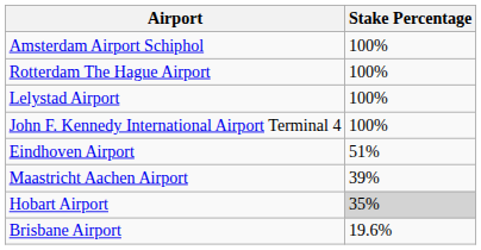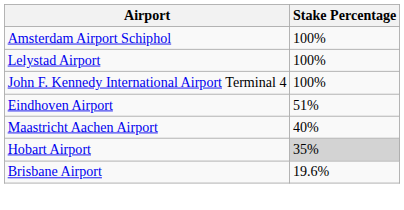 <table class="wikitable">
 <tr>
 <th>Airport</th>
 <th>Stake Percentage</th>
 </tr>
 <tr>
 <td><a href='#'>Amsterdam Airport Schiphol</a></td>
-<td>100%</td>
-</tr>
-<tr>
-<td><a href='#'>Rotterdam The Hague Airport</a></td>
 <td>100%</td>
 </tr>
 <tr>
 <td><a href='#'>Lelystad Airport</a></td>
 <td>100%</td>
 </tr>
 <tr>
 <td><a href='#'>John F. Kennedy International Airport</a> Terminal 4</td>
 <td>100%</td>
 </tr>
 <tr>
 <td><a href='#'>Eindhoven Airport</a></td>
 <td>51%</td>
 </tr>
 <tr>
 <td><a href='#'>Maastricht Aachen Airport</a></td>
-<td>39%</td>
+<td>40%</td>
 </tr>
 <tr>
 <td><a href='#'>Hobart Airport</a></td>
 <td style="background: lightgrey;">35%</td>
 </tr>
 <tr>
 <td><a href='#'>Brisbane Airport</a></td>
 <td>19.6% </td>
 </tr>
 </table>
